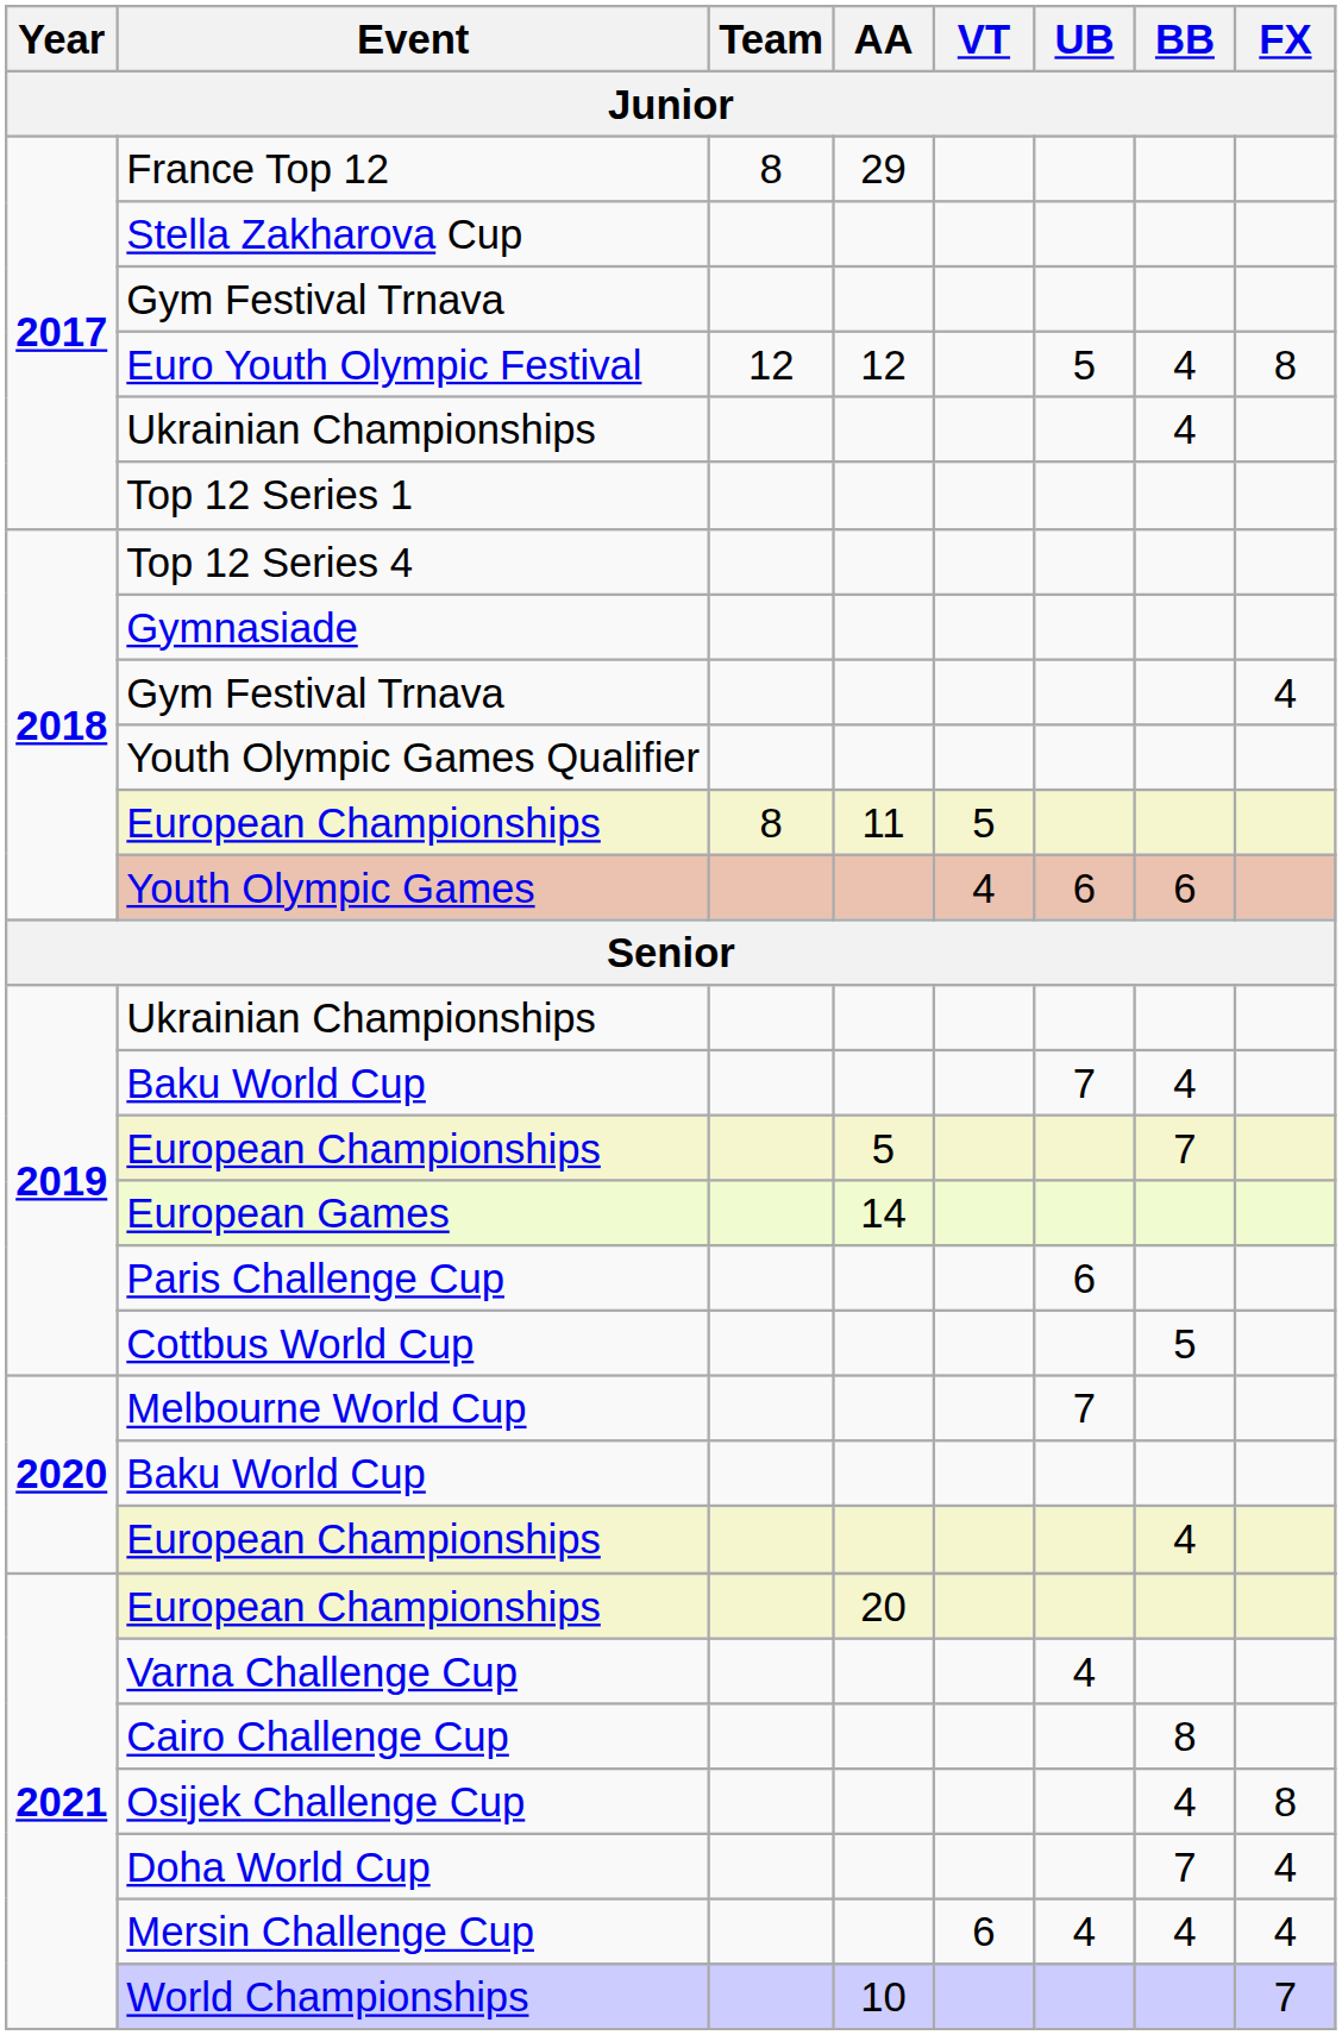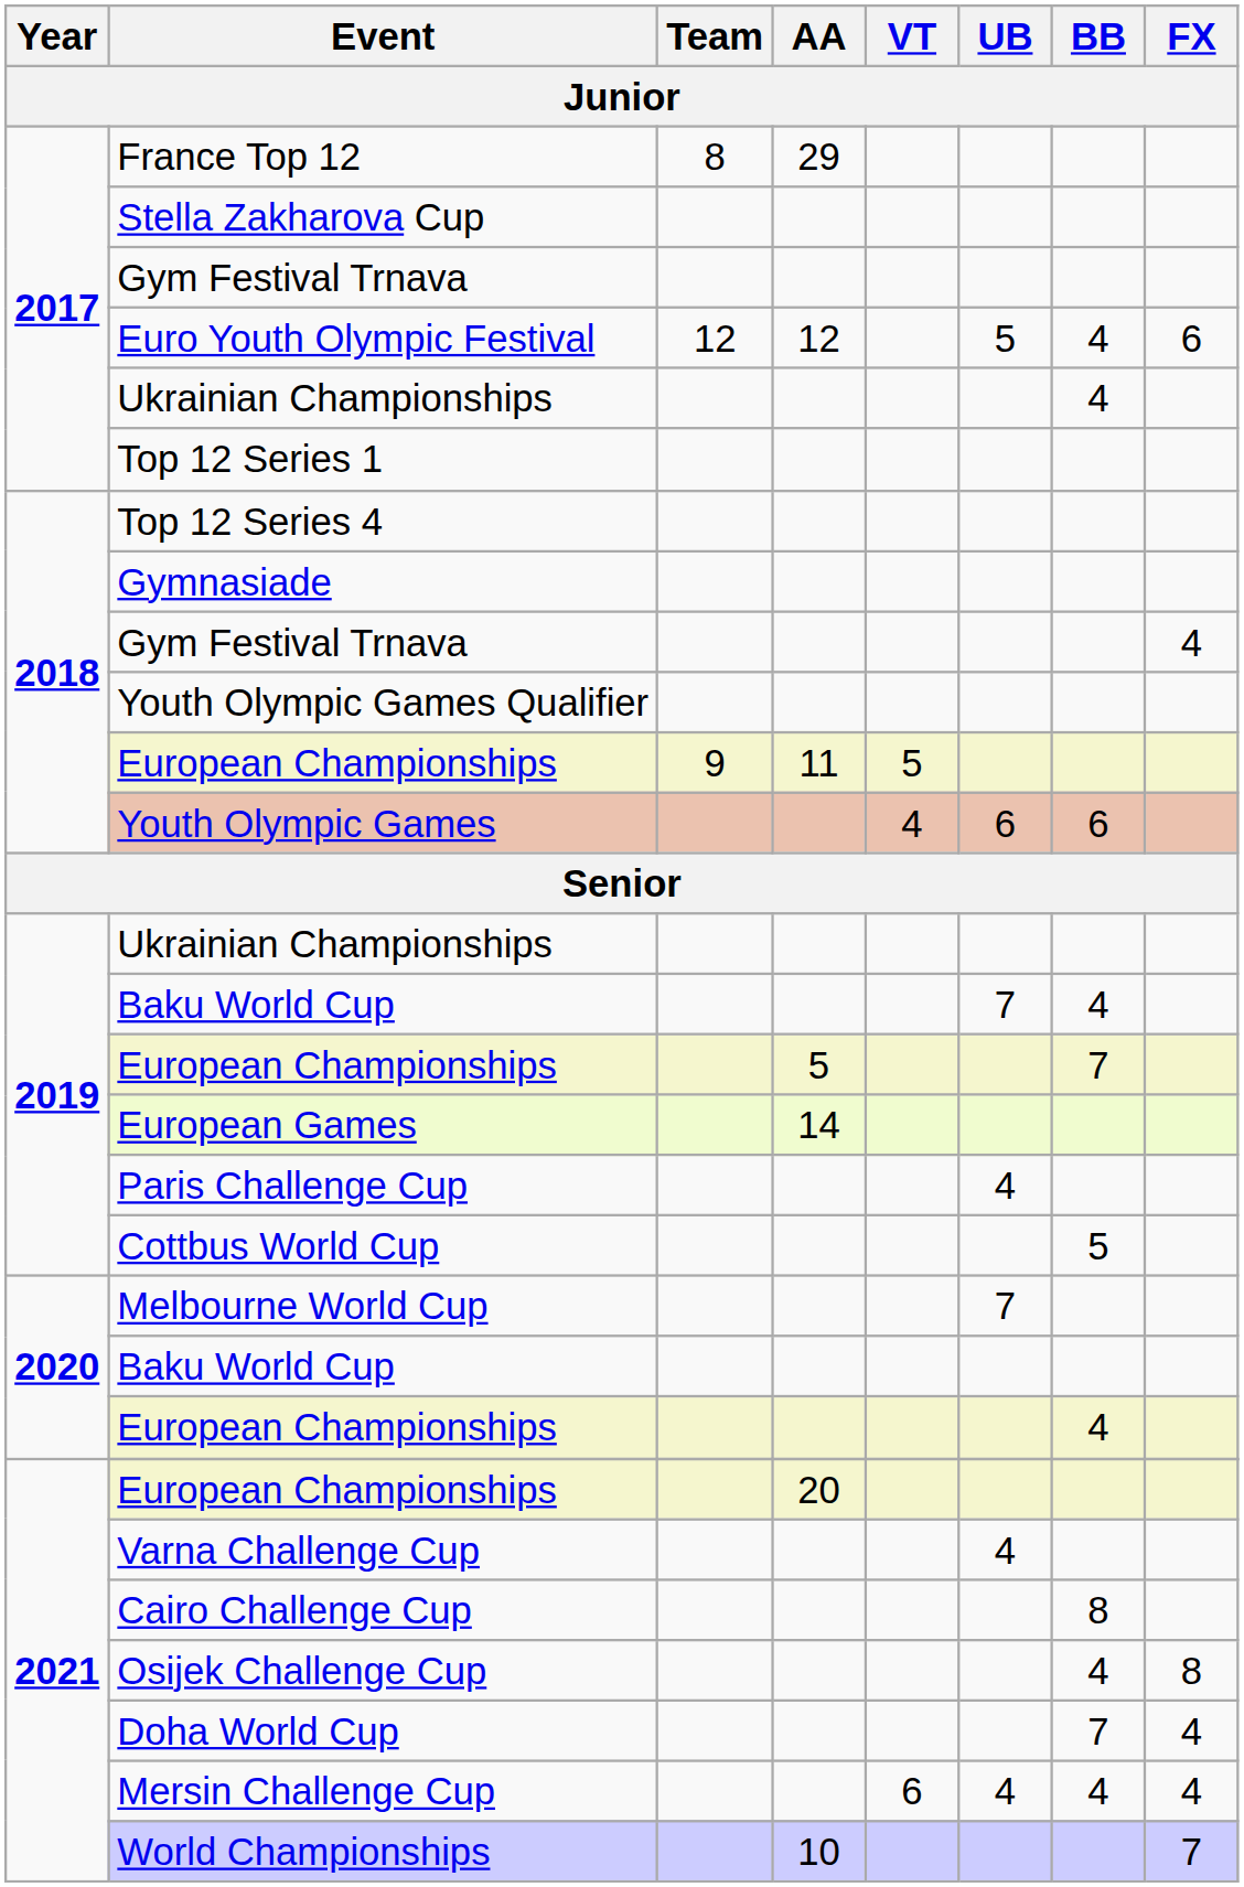 <table class="wikitable" style="text-align:center; font-size:95%;">
 <tr>
 <th align="center">Year</th>
 <th align="center">Event</th>
 <th style="width:30px;">Team</th>
 <th style="width:30px;">AA</th>
 <th style="width:30px;"><a href='#'>VT</a></th>
 <th style="width:30px;"><a href='#'>UB</a></th>
 <th style="width:30px;"><a href='#'>BB</a></th>
 <th style="width:30px;"><a href='#'>FX</a></th>
 </tr>
 <tr>
 <th colspan="8"><strong>Junior</strong></th>
 </tr>
 <tr>
 <td rowspan="6"><strong><a href='#'>2017</a></strong></td>
 <td align=left>France Top 12</td>
 <td>8</td>
 <td>29</td>
 <td></td>
 <td></td>
 <td></td>
 <td></td>
 </tr>
 <tr>
 <td align=left><a href='#'>Stella Zakharova</a> Cup</td>
 <td></td>
 <td></td>
 <td></td>
 <td></td>
 <td></td>
 <td></td>
 </tr>
 <tr>
 <td align=left>Gym Festival Trnava</td>
 <td></td>
 <td></td>
 <td></td>
 <td></td>
 <td></td>
 <td></td>
 </tr>
 <tr>
 <td align=left><a href='#'>Euro Youth Olympic Festival</a></td>
 <td>12</td>
 <td>12</td>
 <td></td>
 <td>5</td>
 <td>4</td>
-<td>8</td>
+<td>6</td>
 </tr>
 <tr>
 <td align=left>Ukrainian Championships</td>
 <td></td>
 <td></td>
 <td></td>
 <td></td>
 <td>4</td>
 <td></td>
 </tr>
 <tr>
 <td align=left>Top 12 Series 1</td>
 <td></td>
 <td></td>
 <td></td>
 <td></td>
 <td></td>
 <td></td>
 </tr>
 <tr>
 <td rowspan="6"><strong><a href='#'>2018</a></strong></td>
 <td align=left>Top 12 Series 4</td>
 <td></td>
 <td></td>
 <td></td>
 <td></td>
 <td></td>
 <td></td>
 </tr>
 <tr>
 <td align=left><a href='#'>Gymnasiade</a></td>
 <td></td>
 <td></td>
 <td></td>
 <td></td>
 <td></td>
 <td></td>
 </tr>
 <tr>
 <td align=left>Gym Festival Trnava</td>
 <td></td>
 <td></td>
 <td></td>
 <td></td>
 <td></td>
 <td>4</td>
 </tr>
 <tr>
 <td align=left>Youth Olympic Games Qualifier</td>
 <td></td>
 <td></td>
 <td></td>
 <td></td>
 <td></td>
 <td></td>
 </tr>
 <tr bgcolor=#F5F6CE>
 <td align=left><a href='#'>European Championships</a></td>
-<td>8</td>
+<td>9</td>
 <td>11</td>
 <td>5</td>
 <td></td>
 <td></td>
 <td></td>
 </tr>
 <tr bgcolor=#EBC2AF>
 <td align=left><a href='#'>Youth Olympic Games</a></td>
 <td></td>
 <td></td>
 <td>4</td>
 <td>6</td>
 <td>6</td>
 <td></td>
 </tr>
 <tr>
 <th colspan="8"><strong>Senior</strong></th>
 </tr>
 <tr>
 <td rowspan="6"><strong><a href='#'>2019</a></strong></td>
 <td align=left>Ukrainian Championships</td>
 <td></td>
 <td></td>
 <td></td>
 <td></td>
 <td></td>
 <td></td>
 </tr>
 <tr>
 <td align=left><a href='#'>Baku World Cup</a></td>
 <td></td>
 <td></td>
 <td></td>
 <td>7</td>
 <td>4</td>
 <td></td>
 </tr>
 <tr bgcolor=#F5F6CE>
 <td align=left><a href='#'>European Championships</a></td>
 <td></td>
 <td>5</td>
 <td></td>
 <td></td>
 <td>7</td>
 <td></td>
 </tr>
 <tr bgcolor=#f0fccf>
 <td align=left><a href='#'>European Games</a></td>
 <td></td>
 <td>14</td>
 <td></td>
 <td></td>
 <td></td>
 <td></td>
 </tr>
 <tr>
 <td align=left><a href='#'>Paris Challenge Cup</a></td>
 <td></td>
 <td></td>
 <td></td>
-<td>6</td>
+<td>4</td>
 <td></td>
 <td></td>
 </tr>
 <tr>
 <td align=left><a href='#'>Cottbus World Cup</a></td>
 <td></td>
 <td></td>
 <td></td>
 <td></td>
 <td>5</td>
 <td></td>
 </tr>
 <tr>
 <td rowspan="3"><strong><a href='#'>2020</a></strong></td>
 <td align=left><a href='#'>Melbourne World Cup</a></td>
 <td></td>
 <td></td>
 <td></td>
 <td>7</td>
 <td></td>
 <td></td>
 </tr>
 <tr>
 <td align=left><a href='#'>Baku World Cup</a></td>
 <td></td>
 <td></td>
 <td></td>
 <td></td>
 <td></td>
 <td></td>
 </tr>
 <tr bgcolor=#F5F6CE>
 <td align=left><a href='#'>European Championships</a></td>
 <td></td>
 <td></td>
 <td></td>
 <td></td>
 <td>4</td>
 <td></td>
 </tr>
 <tr>
 <td rowspan="8"><strong><a href='#'>2021</a></strong></td>
 </tr>
 <tr bgcolor=#F5F6CE>
 <td align=left><a href='#'>European Championships</a></td>
 <td></td>
 <td>20</td>
 <td></td>
 <td></td>
 <td></td>
 <td></td>
 </tr>
 <tr>
 <td align=left><a href='#'>Varna Challenge Cup</a></td>
 <td></td>
 <td></td>
 <td></td>
 <td>4</td>
 <td></td>
 <td></td>
 </tr>
 <tr>
 <td align=left><a href='#'>Cairo Challenge Cup</a></td>
 <td></td>
 <td></td>
 <td></td>
 <td></td>
 <td>8</td>
 <td></td>
 </tr>
 <tr>
 <td align=left><a href='#'>Osijek Challenge Cup</a></td>
 <td></td>
 <td></td>
 <td></td>
 <td></td>
 <td>4</td>
 <td>8</td>
 </tr>
 <tr>
 <td align=left><a href='#'>Doha World Cup</a></td>
 <td></td>
 <td></td>
 <td></td>
 <td></td>
 <td>7</td>
 <td>4</td>
 </tr>
 <tr>
 <td align=left><a href='#'>Mersin Challenge Cup</a></td>
 <td></td>
 <td></td>
 <td>6</td>
 <td>4</td>
 <td>4</td>
 <td>4</td>
 </tr>
 <tr bgcolor=#CCCCFF>
 <td align=left><a href='#'>World Championships</a></td>
 <td></td>
 <td>10</td>
 <td></td>
 <td></td>
 <td></td>
 <td>7</td>
 </tr>
 </table>
